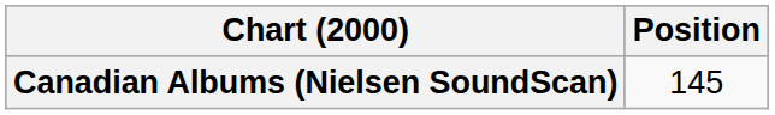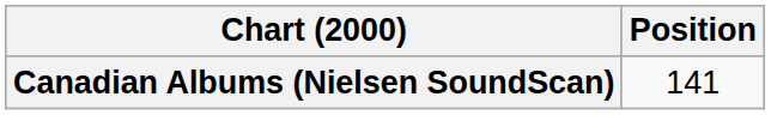 <table class="wikitable plainrowheaders" style="text-align:center">
 <tr>
 <th>Chart (2000)</th>
 <th>Position</th>
 </tr>
 <tr>
 <th scope="row">Canadian Albums (Nielsen SoundScan)</th>
-<td>145</td>
+<td>141</td>
 </tr>
 </table>
